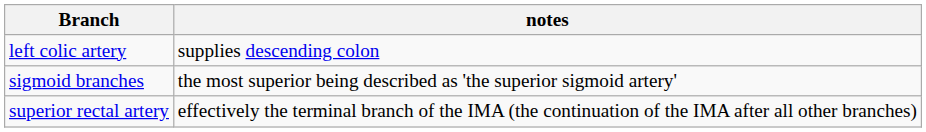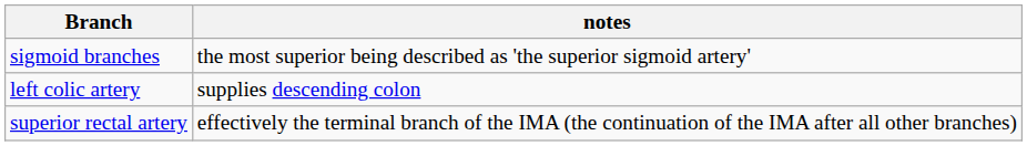 <table class="wikitable">
 <tr>
 <th>Branch</th>
 <th>notes</th>
 </tr>
 <tr>
+<td><a href='#'>sigmoid branches</a></td>
+<td>the most superior being described as 'the superior sigmoid artery'</td>
+</tr>
+<tr>
 <td><a href='#'>left colic artery</a></td>
 <td>supplies <a href='#'>descending colon</a></td>
-</tr>
-<tr>
-<td><a href='#'>sigmoid branches</a></td>
-<td>the most superior being described as 'the superior sigmoid artery'</td>
 </tr>
 <tr>
 <td><a href='#'>superior rectal artery</a></td>
 <td>effectively the terminal branch of the IMA (the continuation of the IMA after all other branches)</td>
 </tr>
 </table>
